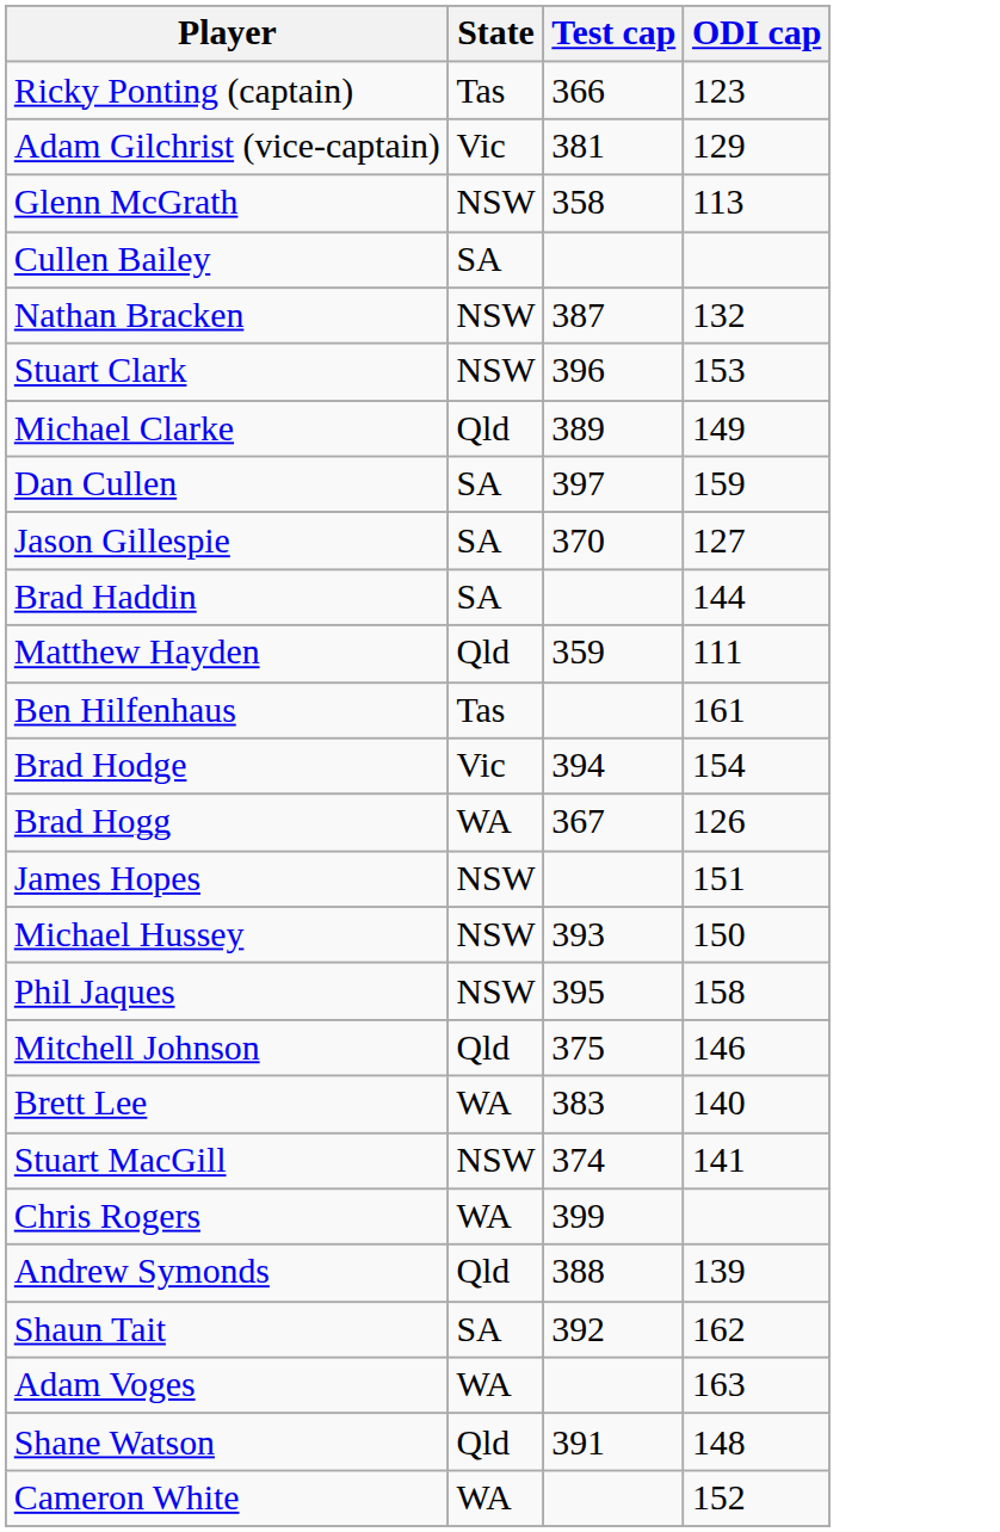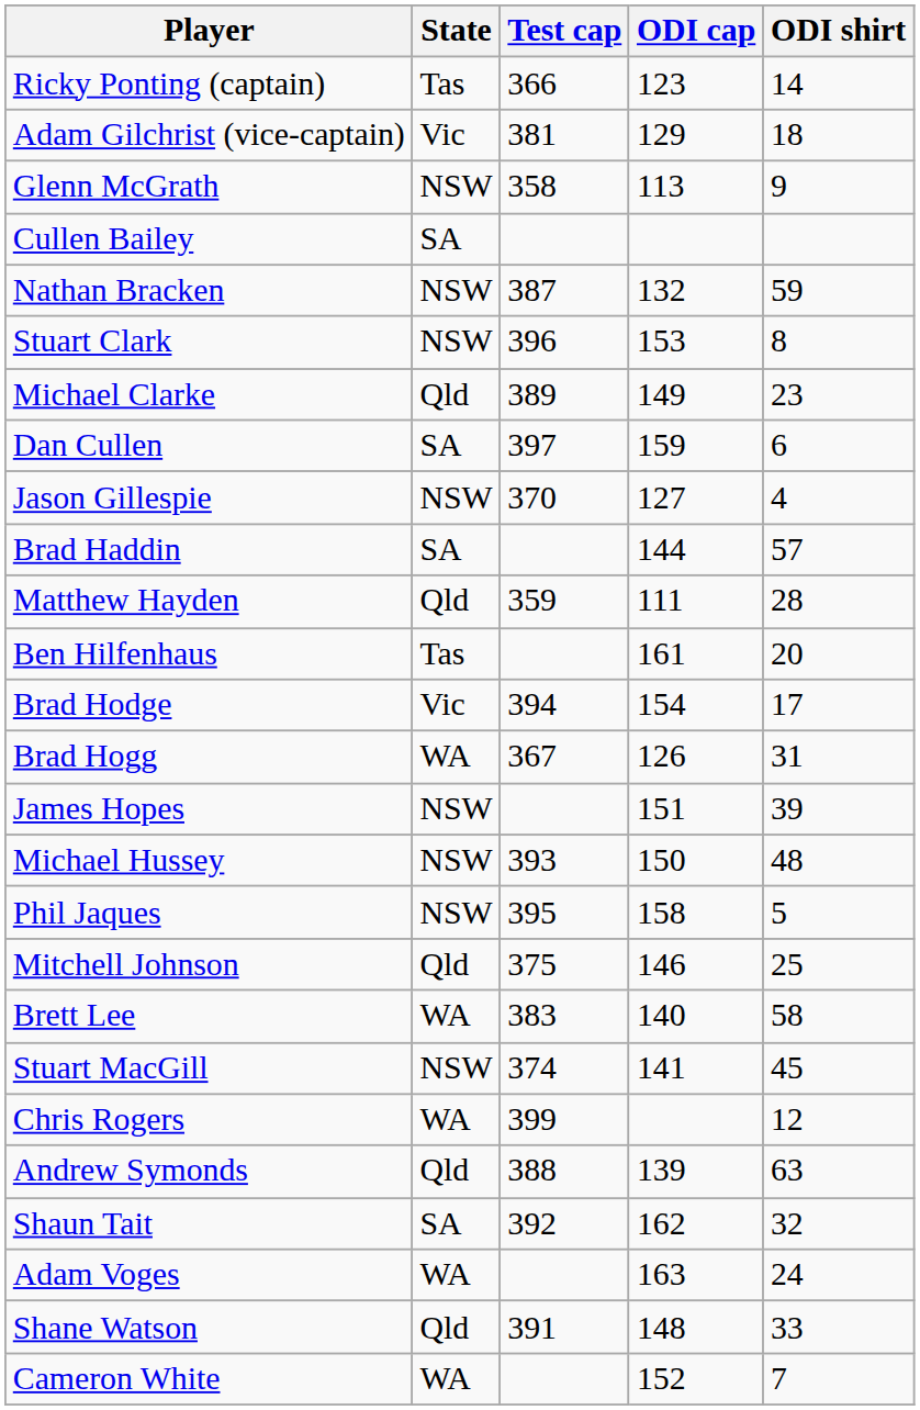 <table class="wikitable sortable">
 <tr>
 <th>Player</th>
 <th>State</th>
 <th><a href='#'>Test cap</a></th>
 <th><a href='#'>ODI cap</a></th>
+<th>ODI shirt</th>
 </tr>
 <tr>
 <td><a href='#'>Ricky Ponting</a> (captain)</td>
 <td>Tas</td>
 <td>366</td>
 <td>123</td>
+<td>14</td>
 </tr>
 <tr>
 <td><a href='#'>Adam Gilchrist</a> (vice-captain)</td>
 <td>Vic</td>
 <td>381</td>
 <td>129</td>
+<td>18</td>
 </tr>
 <tr>
 <td><a href='#'>Glenn McGrath</a></td>
 <td>NSW</td>
 <td>358</td>
 <td>113</td>
+<td>9</td>
 </tr>
 <tr>
 <td><a href='#'>Cullen Bailey</a></td>
 <td>SA</td>
+<td></td>
 <td></td>
 <td></td>
 </tr>
 <tr>
 <td><a href='#'>Nathan Bracken</a></td>
 <td>NSW</td>
 <td>387</td>
 <td>132</td>
+<td>59</td>
 </tr>
 <tr>
 <td><a href='#'>Stuart Clark</a></td>
 <td>NSW</td>
 <td>396</td>
 <td>153</td>
+<td>8</td>
 </tr>
 <tr>
 <td><a href='#'>Michael Clarke</a></td>
 <td>Qld</td>
 <td>389</td>
 <td>149</td>
+<td>23</td>
 </tr>
 <tr>
 <td><a href='#'>Dan Cullen</a></td>
 <td>SA</td>
 <td>397</td>
 <td>159</td>
+<td>6</td>
 </tr>
 <tr>
 <td><a href='#'>Jason Gillespie</a></td>
-<td>SA</td>
+<td>NSW</td>
 <td>370</td>
 <td>127</td>
+<td>4</td>
 </tr>
 <tr>
 <td><a href='#'>Brad Haddin</a></td>
 <td>SA</td>
 <td></td>
 <td>144</td>
+<td>57</td>
 </tr>
 <tr>
 <td><a href='#'>Matthew Hayden</a></td>
 <td>Qld</td>
 <td>359</td>
 <td>111</td>
+<td>28</td>
 </tr>
 <tr>
 <td><a href='#'>Ben Hilfenhaus</a></td>
 <td>Tas</td>
 <td></td>
 <td>161</td>
+<td>20</td>
 </tr>
 <tr>
 <td><a href='#'>Brad Hodge</a></td>
 <td>Vic</td>
 <td>394</td>
 <td>154</td>
+<td>17</td>
 </tr>
 <tr>
 <td><a href='#'>Brad Hogg</a></td>
 <td>WA</td>
 <td>367</td>
 <td>126</td>
+<td>31</td>
 </tr>
 <tr>
 <td><a href='#'>James Hopes</a></td>
 <td>NSW</td>
 <td></td>
 <td>151</td>
+<td>39</td>
 </tr>
 <tr>
 <td><a href='#'>Michael Hussey</a></td>
 <td>NSW</td>
 <td>393</td>
 <td>150</td>
+<td>48</td>
 </tr>
 <tr>
 <td><a href='#'>Phil Jaques</a></td>
 <td>NSW</td>
 <td>395</td>
 <td>158</td>
+<td>5</td>
 </tr>
 <tr>
 <td><a href='#'>Mitchell Johnson</a></td>
 <td>Qld</td>
 <td>375</td>
 <td>146</td>
+<td>25</td>
 </tr>
 <tr>
 <td><a href='#'>Brett Lee</a></td>
 <td>WA</td>
 <td>383</td>
 <td>140</td>
+<td>58</td>
 </tr>
 <tr>
 <td><a href='#'>Stuart MacGill</a></td>
 <td>NSW</td>
 <td>374</td>
 <td>141</td>
+<td>45</td>
 </tr>
 <tr>
 <td><a href='#'>Chris Rogers</a></td>
 <td>WA</td>
 <td>399</td>
 <td></td>
+<td>12</td>
 </tr>
 <tr>
 <td><a href='#'>Andrew Symonds</a></td>
 <td>Qld</td>
 <td>388</td>
 <td>139</td>
+<td>63</td>
 </tr>
 <tr>
 <td><a href='#'>Shaun Tait</a></td>
 <td>SA</td>
 <td>392</td>
 <td>162</td>
+<td>32</td>
 </tr>
 <tr>
 <td><a href='#'>Adam Voges</a></td>
 <td>WA</td>
 <td></td>
 <td>163</td>
+<td>24</td>
 </tr>
 <tr>
 <td><a href='#'>Shane Watson</a></td>
 <td>Qld</td>
 <td>391</td>
 <td>148</td>
+<td>33</td>
 </tr>
 <tr>
 <td><a href='#'>Cameron White</a></td>
 <td>WA</td>
 <td></td>
 <td>152</td>
+<td>7</td>
 </tr>
 </table>
